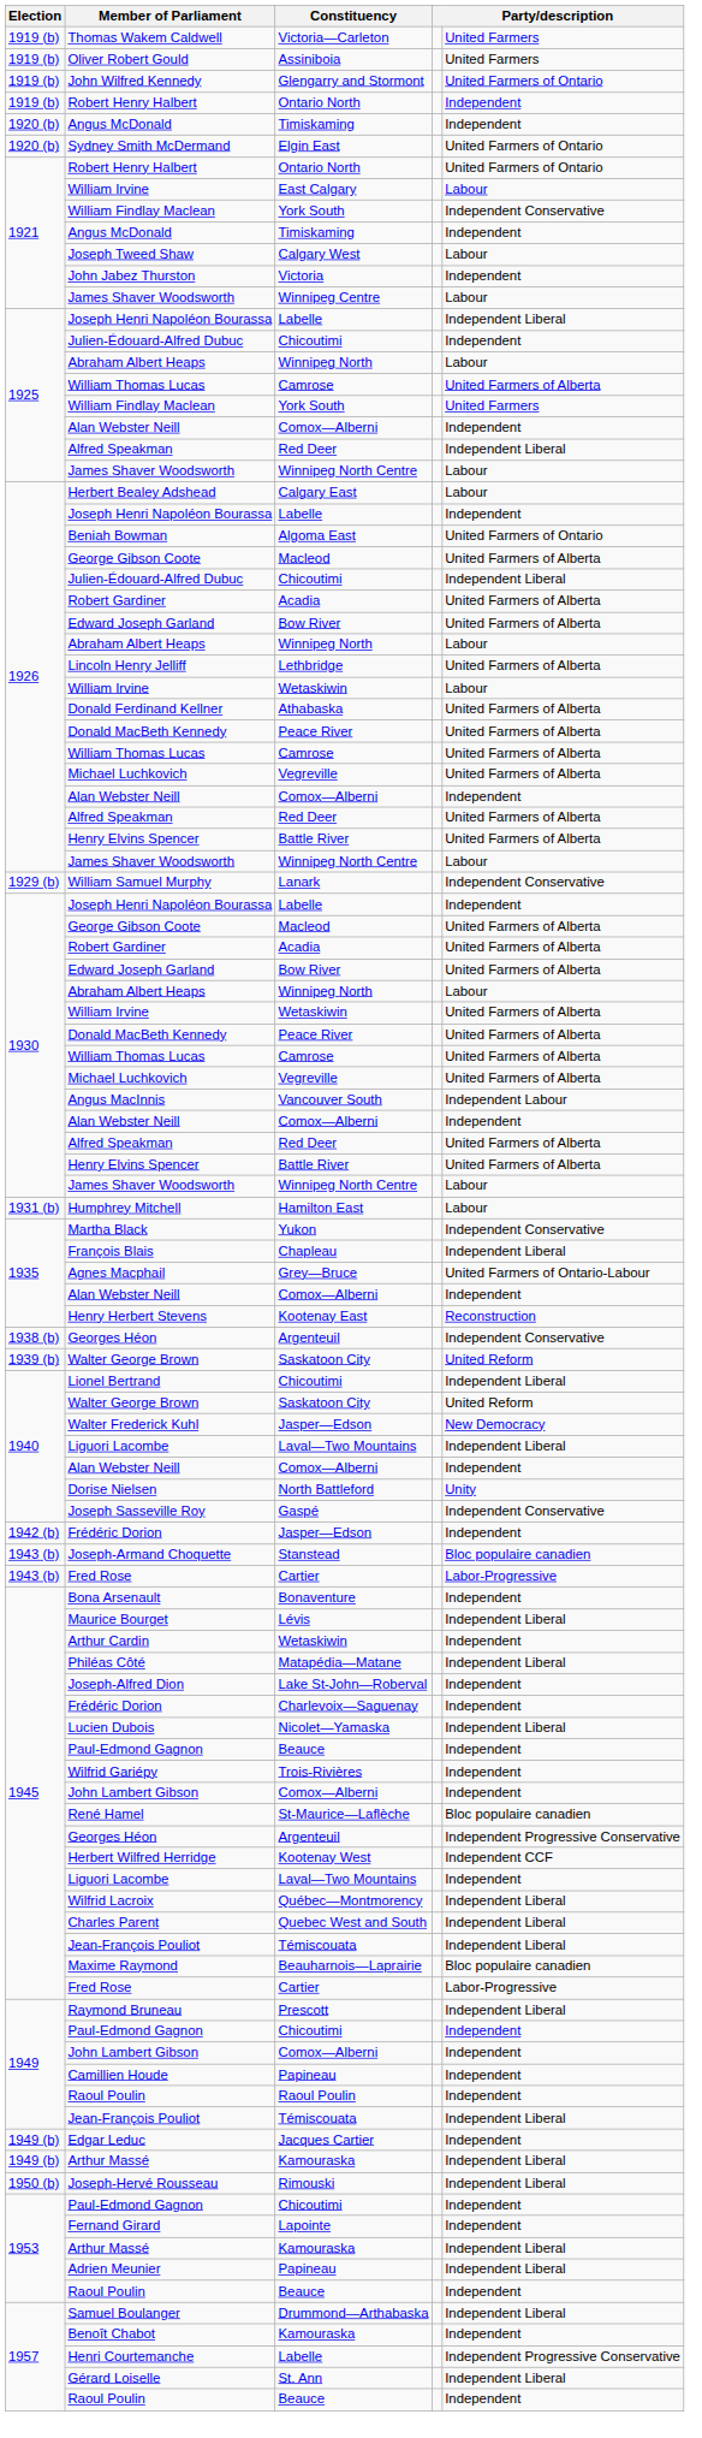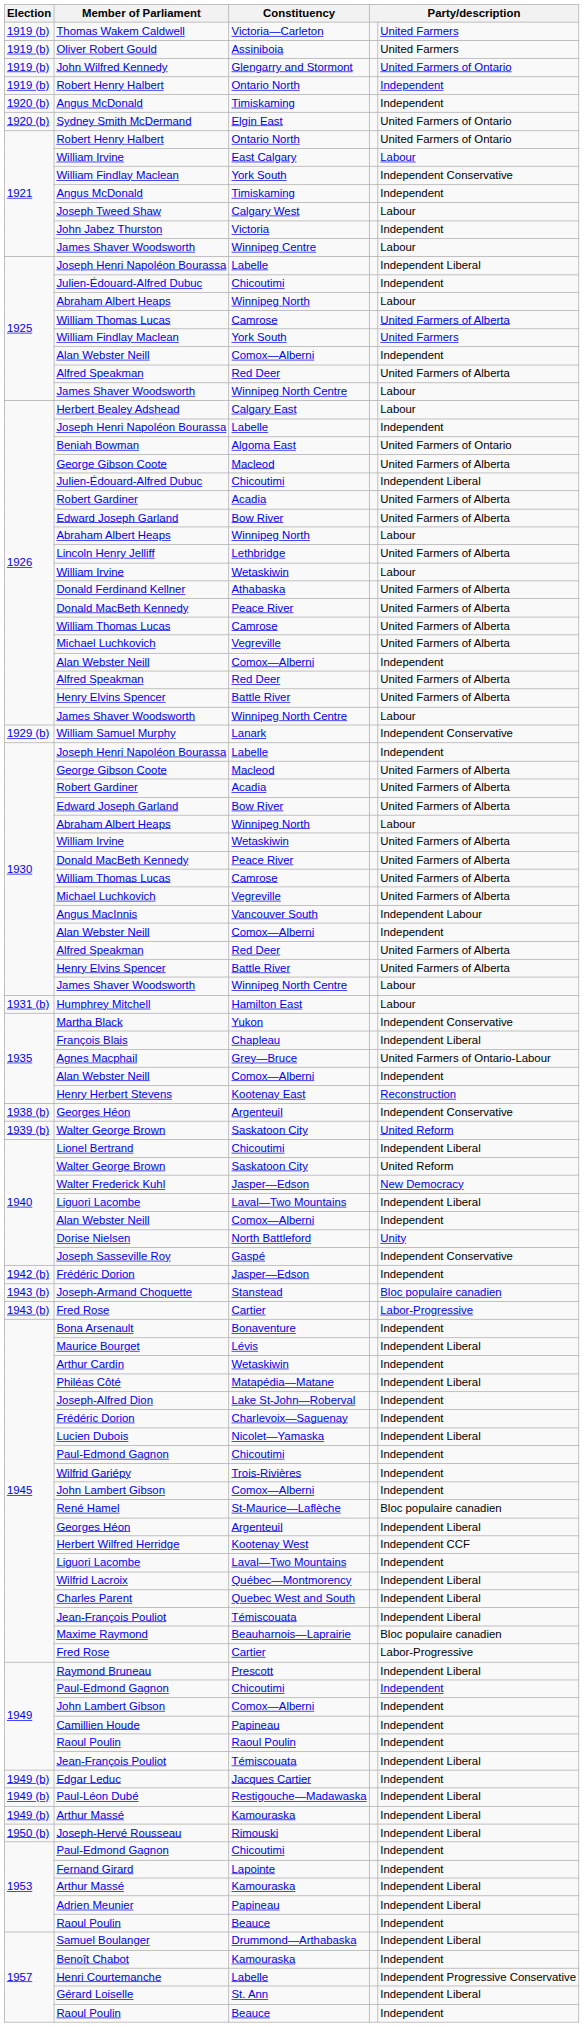 <table class="wikitable sortable">
 <tr>
 <th>Election</th>
 <th>Member of Parliament</th>
 <th>Constituency</th>
 <th colspan=2>Party/description</th>
 </tr>
 <tr>
 <td><a href='#'>1919 (b)</a></td>
 <td><a href='#'>Thomas Wakem Caldwell</a></td>
 <td><a href='#'>Victoria—Carleton</a></td>
 <td> </td>
 <td><a href='#'>United Farmers</a></td>
 </tr>
 <tr>
 <td><a href='#'>1919 (b)</a></td>
 <td><a href='#'>Oliver Robert Gould</a></td>
 <td><a href='#'>Assiniboia</a></td>
 <td> </td>
 <td>United Farmers</td>
 </tr>
 <tr>
 <td><a href='#'>1919 (b)</a></td>
 <td><a href='#'>John Wilfred Kennedy</a></td>
 <td><a href='#'>Glengarry and Stormont</a></td>
 <td> </td>
 <td><a href='#'>United Farmers of Ontario</a></td>
 </tr>
 <tr>
 <td><a href='#'>1919 (b)</a></td>
 <td><a href='#'>Robert Henry Halbert</a></td>
 <td><a href='#'>Ontario North</a></td>
 <td> </td>
 <td><a href='#'>Independent</a></td>
 </tr>
 <tr>
 <td><a href='#'>1920 (b)</a></td>
 <td><a href='#'>Angus McDonald</a></td>
 <td><a href='#'>Timiskaming</a></td>
 <td> </td>
 <td>Independent</td>
 </tr>
 <tr>
 <td><a href='#'>1920 (b)</a></td>
 <td><a href='#'>Sydney Smith McDermand</a></td>
 <td><a href='#'>Elgin East</a></td>
 <td> </td>
 <td>United Farmers of Ontario</td>
 </tr>
 <tr>
 <td rowspan="7"><a href='#'>1921</a></td>
 <td><a href='#'>Robert Henry Halbert</a></td>
 <td><a href='#'>Ontario North</a></td>
 <td> </td>
 <td>United Farmers of Ontario</td>
 </tr>
 <tr>
 <td><a href='#'>William Irvine</a></td>
 <td><a href='#'>East Calgary</a></td>
 <td> </td>
 <td><a href='#'>Labour</a></td>
 </tr>
 <tr>
 <td><a href='#'>William Findlay Maclean</a></td>
 <td><a href='#'>York South</a></td>
 <td> </td>
 <td>Independent Conservative</td>
 </tr>
 <tr>
 <td><a href='#'>Angus McDonald</a></td>
 <td><a href='#'>Timiskaming</a></td>
 <td> </td>
 <td>Independent</td>
 </tr>
 <tr>
 <td><a href='#'>Joseph Tweed Shaw</a></td>
 <td><a href='#'>Calgary West</a></td>
 <td> </td>
 <td>Labour</td>
 </tr>
 <tr>
 <td><a href='#'>John Jabez Thurston</a></td>
 <td><a href='#'>Victoria</a></td>
 <td> </td>
 <td>Independent</td>
 </tr>
 <tr>
 <td><a href='#'>James Shaver Woodsworth</a></td>
 <td><a href='#'>Winnipeg Centre</a></td>
 <td> </td>
 <td>Labour</td>
 </tr>
 <tr>
 <td rowspan="8"><a href='#'>1925</a></td>
 <td><a href='#'>Joseph Henri Napoléon Bourassa</a></td>
 <td><a href='#'>Labelle</a></td>
 <td> </td>
 <td>Independent Liberal</td>
 </tr>
 <tr>
 <td><a href='#'>Julien-Édouard-Alfred Dubuc</a></td>
 <td><a href='#'>Chicoutimi</a></td>
 <td> </td>
 <td>Independent</td>
 </tr>
 <tr>
 <td><a href='#'>Abraham Albert Heaps</a></td>
 <td><a href='#'>Winnipeg North</a></td>
 <td> </td>
 <td>Labour</td>
 </tr>
 <tr>
 <td><a href='#'>William Thomas Lucas</a></td>
 <td><a href='#'>Camrose</a></td>
 <td> </td>
 <td><a href='#'>United Farmers of Alberta</a></td>
 </tr>
 <tr>
 <td><a href='#'>William Findlay Maclean</a></td>
 <td><a href='#'>York South</a></td>
 <td> </td>
 <td><a href='#'>United Farmers</a></td>
 </tr>
 <tr>
 <td><a href='#'>Alan Webster Neill</a></td>
 <td><a href='#'>Comox—Alberni</a></td>
 <td> </td>
 <td>Independent</td>
 </tr>
 <tr>
 <td><a href='#'>Alfred Speakman</a></td>
 <td><a href='#'>Red Deer</a></td>
 <td> </td>
-<td>Independent Liberal</td>
+<td>United Farmers of Alberta</td>
 </tr>
 <tr>
 <td><a href='#'>James Shaver Woodsworth</a></td>
 <td><a href='#'>Winnipeg North Centre</a></td>
 <td> </td>
 <td>Labour</td>
 </tr>
 <tr>
 <td rowspan="18"><a href='#'>1926</a></td>
 <td><a href='#'>Herbert Bealey Adshead</a></td>
 <td><a href='#'>Calgary East</a></td>
 <td> </td>
 <td>Labour</td>
 </tr>
 <tr>
 <td><a href='#'>Joseph Henri Napoléon Bourassa</a></td>
 <td><a href='#'>Labelle</a></td>
 <td> </td>
 <td>Independent</td>
 </tr>
 <tr>
 <td><a href='#'>Beniah Bowman</a></td>
 <td><a href='#'>Algoma East</a></td>
 <td> </td>
 <td>United Farmers of Ontario</td>
 </tr>
 <tr>
 <td><a href='#'>George Gibson Coote</a></td>
 <td><a href='#'>Macleod</a></td>
 <td> </td>
 <td>United Farmers of Alberta</td>
 </tr>
 <tr>
 <td><a href='#'>Julien-Édouard-Alfred Dubuc</a></td>
 <td><a href='#'>Chicoutimi</a></td>
 <td> </td>
 <td>Independent Liberal</td>
 </tr>
 <tr>
 <td><a href='#'>Robert Gardiner</a></td>
 <td><a href='#'>Acadia</a></td>
 <td> </td>
 <td>United Farmers of Alberta</td>
 </tr>
 <tr>
 <td><a href='#'>Edward Joseph Garland</a></td>
 <td><a href='#'>Bow River</a></td>
 <td> </td>
 <td>United Farmers of Alberta</td>
 </tr>
 <tr>
 <td><a href='#'>Abraham Albert Heaps</a></td>
 <td><a href='#'>Winnipeg North</a></td>
 <td> </td>
 <td>Labour</td>
 </tr>
 <tr>
 <td><a href='#'>Lincoln Henry Jelliff</a></td>
 <td><a href='#'>Lethbridge</a></td>
 <td> </td>
 <td>United Farmers of Alberta</td>
 </tr>
 <tr>
 <td><a href='#'>William Irvine</a></td>
 <td><a href='#'>Wetaskiwin</a></td>
 <td> </td>
 <td>Labour</td>
 </tr>
 <tr>
 <td><a href='#'>Donald Ferdinand Kellner</a></td>
 <td><a href='#'>Athabaska</a></td>
 <td> </td>
 <td>United Farmers of Alberta</td>
 </tr>
 <tr>
 <td><a href='#'>Donald MacBeth Kennedy</a></td>
 <td><a href='#'>Peace River</a></td>
 <td> </td>
 <td>United Farmers of Alberta</td>
 </tr>
 <tr>
 <td><a href='#'>William Thomas Lucas</a></td>
 <td><a href='#'>Camrose</a></td>
 <td> </td>
 <td>United Farmers of Alberta</td>
 </tr>
 <tr>
 <td><a href='#'>Michael Luchkovich</a></td>
 <td><a href='#'>Vegreville</a></td>
 <td> </td>
 <td>United Farmers of Alberta</td>
 </tr>
 <tr>
 <td><a href='#'>Alan Webster Neill</a></td>
 <td><a href='#'>Comox—Alberni</a></td>
 <td> </td>
 <td>Independent</td>
 </tr>
 <tr>
 <td><a href='#'>Alfred Speakman</a></td>
 <td><a href='#'>Red Deer</a></td>
 <td> </td>
 <td>United Farmers of Alberta</td>
 </tr>
 <tr>
 <td><a href='#'>Henry Elvins Spencer</a></td>
 <td><a href='#'>Battle River</a></td>
 <td> </td>
 <td>United Farmers of Alberta</td>
 </tr>
 <tr>
 <td><a href='#'>James Shaver Woodsworth</a></td>
 <td><a href='#'>Winnipeg North Centre</a></td>
 <td> </td>
 <td>Labour</td>
 </tr>
 <tr>
 <td><a href='#'>1929 (b)</a></td>
 <td><a href='#'>William Samuel Murphy</a></td>
 <td><a href='#'>Lanark</a></td>
 <td> </td>
 <td>Independent Conservative</td>
 </tr>
 <tr>
 <td rowspan="14"><a href='#'>1930</a></td>
 <td><a href='#'>Joseph Henri Napoléon Bourassa</a></td>
 <td><a href='#'>Labelle</a></td>
 <td> </td>
 <td>Independent</td>
 </tr>
 <tr>
 <td><a href='#'>George Gibson Coote</a></td>
 <td><a href='#'>Macleod</a></td>
 <td> </td>
 <td>United Farmers of Alberta</td>
 </tr>
 <tr>
 <td><a href='#'>Robert Gardiner</a></td>
 <td><a href='#'>Acadia</a></td>
 <td> </td>
 <td>United Farmers of Alberta</td>
 </tr>
 <tr>
 <td><a href='#'>Edward Joseph Garland</a></td>
 <td><a href='#'>Bow River</a></td>
 <td> </td>
 <td>United Farmers of Alberta</td>
 </tr>
 <tr>
 <td><a href='#'>Abraham Albert Heaps</a></td>
 <td><a href='#'>Winnipeg North</a></td>
 <td> </td>
 <td>Labour</td>
 </tr>
 <tr>
 <td><a href='#'>William Irvine</a></td>
 <td><a href='#'>Wetaskiwin</a></td>
 <td> </td>
 <td>United Farmers of Alberta</td>
 </tr>
 <tr>
 <td><a href='#'>Donald MacBeth Kennedy</a></td>
 <td><a href='#'>Peace River</a></td>
 <td> </td>
 <td>United Farmers of Alberta</td>
 </tr>
 <tr>
 <td><a href='#'>William Thomas Lucas</a></td>
 <td><a href='#'>Camrose</a></td>
 <td> </td>
 <td>United Farmers of Alberta</td>
 </tr>
 <tr>
 <td><a href='#'>Michael Luchkovich</a></td>
 <td><a href='#'>Vegreville</a></td>
 <td> </td>
 <td>United Farmers of Alberta</td>
 </tr>
 <tr>
 <td><a href='#'>Angus MacInnis</a></td>
 <td><a href='#'>Vancouver South</a></td>
 <td> </td>
 <td>Independent Labour</td>
 </tr>
 <tr>
 <td><a href='#'>Alan Webster Neill</a></td>
 <td><a href='#'>Comox—Alberni</a></td>
 <td> </td>
 <td>Independent</td>
 </tr>
 <tr>
 <td><a href='#'>Alfred Speakman</a></td>
 <td><a href='#'>Red Deer</a></td>
 <td> </td>
 <td>United Farmers of Alberta</td>
 </tr>
 <tr>
 <td><a href='#'>Henry Elvins Spencer</a></td>
 <td><a href='#'>Battle River</a></td>
 <td> </td>
 <td>United Farmers of Alberta</td>
 </tr>
 <tr>
 <td><a href='#'>James Shaver Woodsworth</a></td>
 <td><a href='#'>Winnipeg North Centre</a></td>
 <td> </td>
 <td>Labour</td>
 </tr>
 <tr>
 <td><a href='#'>1931 (b)</a></td>
 <td><a href='#'>Humphrey Mitchell</a></td>
 <td><a href='#'>Hamilton East</a></td>
 <td> </td>
 <td>Labour</td>
 </tr>
 <tr>
 <td rowspan="5"><a href='#'>1935</a></td>
 <td><a href='#'>Martha Black</a></td>
 <td><a href='#'>Yukon</a></td>
 <td> </td>
 <td>Independent Conservative</td>
 </tr>
 <tr>
 <td><a href='#'>François Blais</a></td>
 <td><a href='#'>Chapleau</a></td>
 <td> </td>
 <td>Independent Liberal</td>
 </tr>
 <tr>
 <td><a href='#'>Agnes Macphail</a></td>
 <td><a href='#'>Grey—Bruce</a></td>
 <td> </td>
 <td>United Farmers of Ontario-Labour</td>
 </tr>
 <tr>
 <td><a href='#'>Alan Webster Neill</a></td>
 <td><a href='#'>Comox—Alberni</a></td>
 <td> </td>
 <td>Independent</td>
 </tr>
 <tr>
 <td><a href='#'>Henry Herbert Stevens</a></td>
 <td><a href='#'>Kootenay East</a></td>
 <td> </td>
 <td><a href='#'>Reconstruction</a></td>
 </tr>
 <tr>
 <td><a href='#'>1938 (b)</a></td>
 <td><a href='#'>Georges Héon</a></td>
 <td><a href='#'>Argenteuil</a></td>
 <td> </td>
 <td>Independent Conservative</td>
 </tr>
 <tr>
 <td><a href='#'>1939 (b)</a></td>
 <td><a href='#'>Walter George Brown</a></td>
 <td><a href='#'>Saskatoon City</a></td>
 <td> </td>
 <td><a href='#'>United Reform</a></td>
 </tr>
 <tr>
 <td rowspan="7"><a href='#'>1940</a></td>
 <td><a href='#'>Lionel Bertrand</a></td>
 <td><a href='#'>Chicoutimi</a></td>
 <td> </td>
 <td>Independent Liberal</td>
 </tr>
 <tr>
 <td><a href='#'>Walter George Brown</a></td>
 <td><a href='#'>Saskatoon City</a></td>
 <td> </td>
 <td>United Reform</td>
 </tr>
 <tr>
 <td><a href='#'>Walter Frederick Kuhl</a></td>
 <td><a href='#'>Jasper—Edson</a></td>
 <td> </td>
 <td><a href='#'>New Democracy</a></td>
 </tr>
 <tr>
 <td><a href='#'>Liguori Lacombe</a></td>
 <td><a href='#'>Laval—Two Mountains</a></td>
 <td> </td>
 <td>Independent Liberal</td>
 </tr>
 <tr>
 <td><a href='#'>Alan Webster Neill</a></td>
 <td><a href='#'>Comox—Alberni</a></td>
 <td> </td>
 <td>Independent</td>
 </tr>
 <tr>
 <td><a href='#'>Dorise Nielsen</a></td>
 <td><a href='#'>North Battleford</a></td>
 <td> </td>
 <td><a href='#'>Unity</a></td>
 </tr>
 <tr>
 <td><a href='#'>Joseph Sasseville Roy</a></td>
 <td><a href='#'>Gaspé</a></td>
 <td> </td>
 <td>Independent Conservative</td>
 </tr>
 <tr>
 <td><a href='#'>1942 (b)</a></td>
 <td><a href='#'>Frédéric Dorion</a></td>
 <td><a href='#'>Jasper—Edson</a></td>
 <td> </td>
 <td>Independent</td>
 </tr>
 <tr>
 <td><a href='#'>1943 (b)</a></td>
 <td><a href='#'>Joseph-Armand Choquette</a></td>
 <td><a href='#'>Stanstead</a></td>
 <td> </td>
 <td><a href='#'>Bloc populaire canadien</a></td>
 </tr>
 <tr>
 <td><a href='#'>1943 (b)</a></td>
 <td><a href='#'>Fred Rose</a></td>
 <td><a href='#'>Cartier</a></td>
 <td> </td>
 <td><a href='#'>Labor-Progressive</a></td>
 </tr>
 <tr>
 <td rowspan="19"><a href='#'>1945</a></td>
 <td><a href='#'>Bona Arsenault</a></td>
 <td><a href='#'>Bonaventure</a></td>
 <td> </td>
 <td>Independent</td>
 </tr>
 <tr>
 <td><a href='#'>Maurice Bourget</a></td>
 <td><a href='#'>Lévis</a></td>
 <td> </td>
 <td>Independent Liberal</td>
 </tr>
 <tr>
 <td><a href='#'>Arthur Cardin</a></td>
 <td><a href='#'>Wetaskiwin</a></td>
 <td> </td>
 <td>Independent</td>
 </tr>
 <tr>
 <td><a href='#'>Philéas Côté</a></td>
 <td><a href='#'>Matapédia—Matane</a></td>
 <td> </td>
 <td>Independent Liberal</td>
 </tr>
 <tr>
 <td><a href='#'>Joseph-Alfred Dion</a></td>
 <td><a href='#'>Lake St-John—Roberval</a></td>
 <td> </td>
 <td>Independent</td>
 </tr>
 <tr>
 <td><a href='#'>Frédéric Dorion</a></td>
 <td><a href='#'>Charlevoix—Saguenay</a></td>
 <td> </td>
 <td>Independent</td>
 </tr>
 <tr>
 <td><a href='#'>Lucien Dubois</a></td>
 <td><a href='#'>Nicolet—Yamaska</a></td>
 <td> </td>
 <td>Independent Liberal</td>
 </tr>
 <tr>
 <td><a href='#'>Paul-Edmond Gagnon</a></td>
-<td><a href='#'>Beauce</a></td>
+<td><a href='#'>Chicoutimi</a></td>
 <td> </td>
 <td>Independent</td>
 </tr>
 <tr>
 <td><a href='#'>Wilfrid Gariépy</a></td>
 <td><a href='#'>Trois-Rivières</a></td>
 <td> </td>
 <td>Independent</td>
 </tr>
 <tr>
 <td><a href='#'>John Lambert Gibson</a></td>
 <td><a href='#'>Comox—Alberni</a></td>
 <td> </td>
 <td>Independent</td>
 </tr>
 <tr>
 <td><a href='#'>René Hamel</a></td>
 <td><a href='#'>St-Maurice—Laflèche</a></td>
 <td> </td>
 <td>Bloc populaire canadien</td>
 </tr>
 <tr>
 <td><a href='#'>Georges Héon</a></td>
 <td><a href='#'>Argenteuil</a></td>
 <td> </td>
-<td>Independent Progressive Conservative</td>
+<td>Independent Liberal</td>
 </tr>
 <tr>
 <td><a href='#'>Herbert Wilfred Herridge</a></td>
 <td><a href='#'>Kootenay West</a></td>
 <td> </td>
 <td>Independent CCF</td>
 </tr>
 <tr>
 <td><a href='#'>Liguori Lacombe</a></td>
 <td><a href='#'>Laval—Two Mountains</a></td>
 <td> </td>
 <td>Independent</td>
 </tr>
 <tr>
 <td><a href='#'>Wilfrid Lacroix</a></td>
 <td><a href='#'>Québec—Montmorency</a></td>
 <td> </td>
 <td>Independent Liberal</td>
 </tr>
 <tr>
 <td><a href='#'>Charles Parent</a></td>
 <td><a href='#'>Quebec West and South</a></td>
 <td> </td>
 <td>Independent Liberal</td>
 </tr>
 <tr>
 <td><a href='#'>Jean-François Pouliot</a></td>
 <td><a href='#'>Témiscouata</a></td>
 <td> </td>
 <td>Independent Liberal</td>
 </tr>
 <tr>
 <td><a href='#'>Maxime Raymond</a></td>
 <td><a href='#'>Beauharnois—Laprairie</a></td>
 <td> </td>
 <td>Bloc populaire canadien</td>
 </tr>
 <tr>
 <td><a href='#'>Fred Rose</a></td>
 <td><a href='#'>Cartier</a></td>
 <td> </td>
 <td>Labor-Progressive</td>
 </tr>
 <tr>
 <td rowspan="6"><a href='#'>1949</a></td>
 <td><a href='#'>Raymond Bruneau</a></td>
 <td><a href='#'>Prescott</a></td>
 <td> </td>
 <td>Independent Liberal</td>
 </tr>
 <tr>
 <td><a href='#'>Paul-Edmond Gagnon</a></td>
 <td><a href='#'>Chicoutimi</a></td>
 <td> </td>
 <td><a href='#'>Independent</a></td>
 </tr>
 <tr>
 <td><a href='#'>John Lambert Gibson</a></td>
 <td><a href='#'>Comox—Alberni</a></td>
 <td> </td>
 <td>Independent</td>
 </tr>
 <tr>
 <td><a href='#'>Camillien Houde</a></td>
 <td><a href='#'>Papineau</a></td>
 <td> </td>
 <td>Independent</td>
 </tr>
 <tr>
 <td><a href='#'>Raoul Poulin</a></td>
 <td><a href='#'>Raoul Poulin</a></td>
 <td> </td>
 <td>Independent</td>
 </tr>
 <tr>
 <td><a href='#'>Jean-François Pouliot</a></td>
 <td><a href='#'>Témiscouata</a></td>
 <td> </td>
 <td>Independent Liberal</td>
 </tr>
 <tr>
 <td><a href='#'>1949 (b)</a></td>
 <td><a href='#'>Edgar Leduc</a></td>
 <td><a href='#'>Jacques Cartier</a></td>
 <td> </td>
 <td>Independent</td>
 </tr>
 <tr>
 <td><a href='#'>1949 (b)</a></td>
+<td><a href='#'>Paul-Léon Dubé</a></td>
+<td><a href='#'>Restigouche—Madawaska</a></td>
+<td> </td>
+<td>Independent Liberal</td>
+</tr>
+<tr>
+<td><a href='#'>1949 (b)</a></td>
 <td><a href='#'>Arthur Massé</a></td>
 <td><a href='#'>Kamouraska</a></td>
 <td> </td>
 <td>Independent Liberal</td>
 </tr>
 <tr>
 <td><a href='#'>1950 (b)</a></td>
 <td><a href='#'>Joseph-Hervé Rousseau</a></td>
 <td><a href='#'>Rimouski</a></td>
 <td> </td>
 <td>Independent Liberal</td>
 </tr>
 <tr>
 <td rowspan="5"><a href='#'>1953</a></td>
 <td><a href='#'>Paul-Edmond Gagnon</a></td>
 <td><a href='#'>Chicoutimi</a></td>
 <td> </td>
 <td>Independent</td>
 </tr>
 <tr>
 <td><a href='#'>Fernand Girard</a></td>
 <td><a href='#'>Lapointe</a></td>
 <td> </td>
 <td>Independent</td>
 </tr>
 <tr>
 <td><a href='#'>Arthur Massé</a></td>
 <td><a href='#'>Kamouraska</a></td>
 <td> </td>
 <td>Independent Liberal</td>
 </tr>
 <tr>
 <td><a href='#'>Adrien Meunier</a></td>
 <td><a href='#'>Papineau</a></td>
 <td> </td>
 <td>Independent Liberal</td>
 </tr>
 <tr>
 <td><a href='#'>Raoul Poulin</a></td>
 <td><a href='#'>Beauce</a></td>
 <td> </td>
 <td>Independent</td>
 </tr>
 <tr>
 <td rowspan="5"><a href='#'>1957</a></td>
 <td><a href='#'>Samuel Boulanger</a></td>
 <td><a href='#'>Drummond—Arthabaska</a></td>
 <td> </td>
 <td>Independent Liberal</td>
 </tr>
 <tr>
 <td><a href='#'>Benoît Chabot</a></td>
 <td><a href='#'>Kamouraska</a></td>
 <td> </td>
 <td>Independent</td>
 </tr>
 <tr>
 <td><a href='#'>Henri Courtemanche</a></td>
 <td><a href='#'>Labelle</a></td>
 <td> </td>
 <td>Independent Progressive Conservative</td>
 </tr>
 <tr>
 <td><a href='#'>Gérard Loiselle</a></td>
 <td><a href='#'>St. Ann</a></td>
 <td> </td>
 <td>Independent Liberal</td>
 </tr>
 <tr>
 <td><a href='#'>Raoul Poulin</a></td>
 <td><a href='#'>Beauce</a></td>
 <td> </td>
 <td>Independent</td>
 </tr>
 </table>
